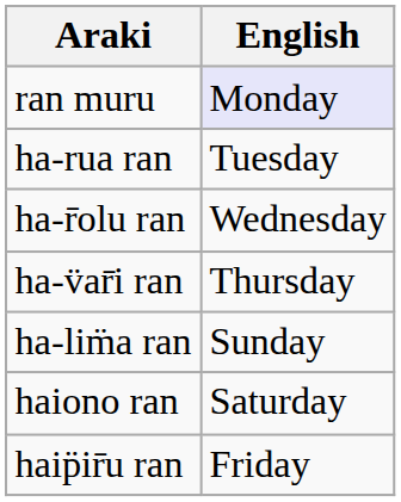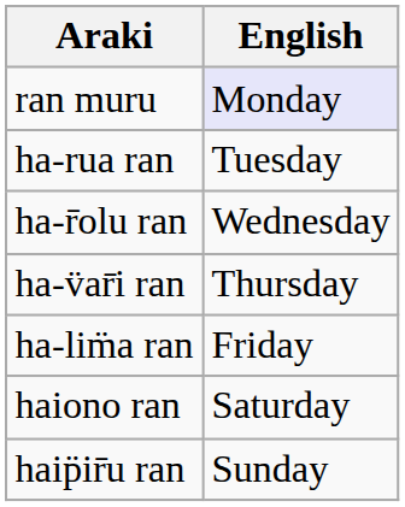 <table class="wikitable">
 <tr>
 <th>Araki</th>
 <th>English</th>
 </tr>
 <tr>
 <td>ran muru</td>
 <td style="background: lavender;">Monday</td>
 </tr>
 <tr>
 <td>ha-rua ran</td>
 <td>Tuesday</td>
 </tr>
 <tr>
 <td>ha-r̄olu ran</td>
 <td>Wednesday</td>
 </tr>
 <tr>
 <td>ha-v̈ar̄i ran</td>
 <td>Thursday</td>
 </tr>
 <tr>
 <td>ha-lim̈a ran</td>
-<td>Sunday</td>
+<td>Friday</td>
 </tr>
 <tr>
 <td>haiono ran</td>
 <td>Saturday</td>
 </tr>
 <tr>
 <td>haip̈ir̄u ran</td>
-<td>Friday</td>
+<td>Sunday</td>
 </tr>
 </table>
